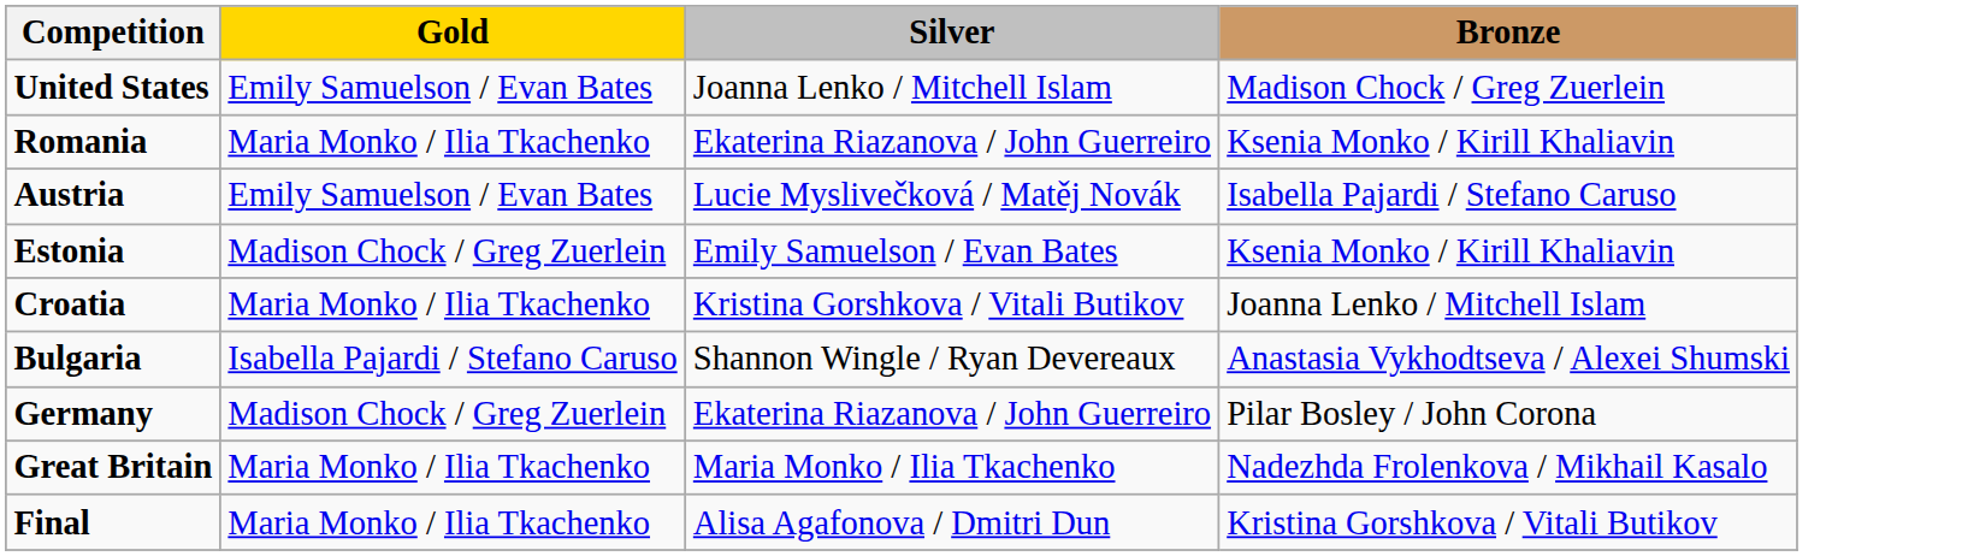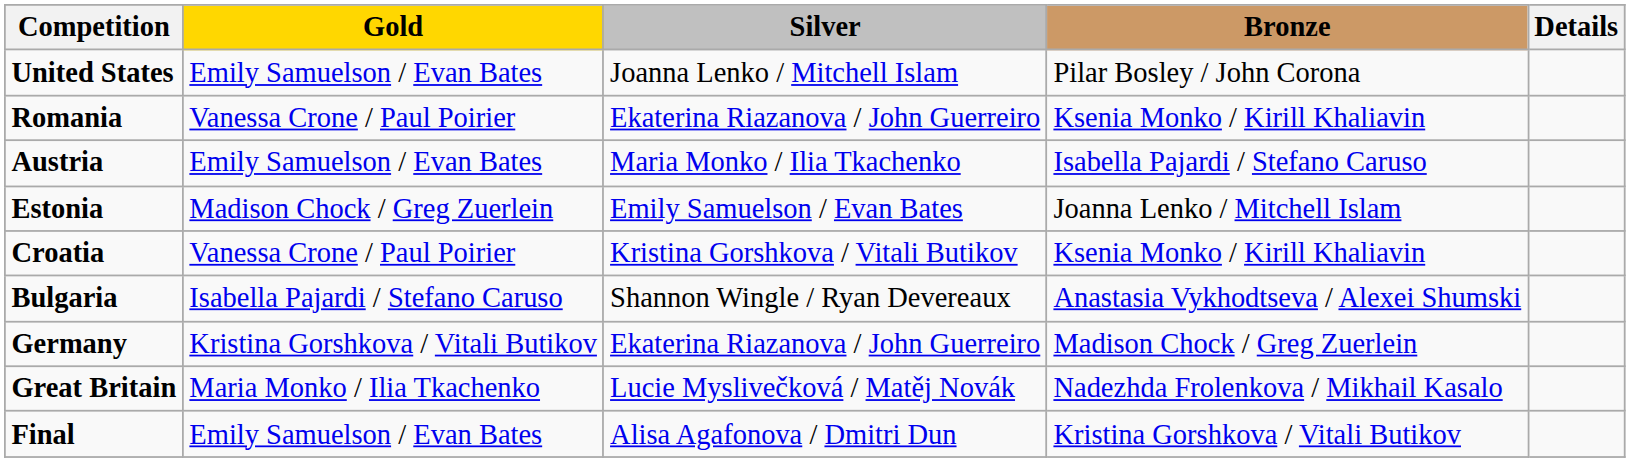 <table class="wikitable">
 <tr>
 <th>Competition</th>
 <td align=center bgcolor=gold><strong>Gold</strong></td>
 <td align=center bgcolor=silver><strong>Silver</strong></td>
 <td align=center bgcolor=cc9966><strong>Bronze</strong></td>
+<th>Details</th>
 </tr>
 <tr>
 <td><strong>United States</strong></td>
 <td> <a href='#'>Emily Samuelson</a> / <a href='#'>Evan Bates</a></td>
 <td> Joanna Lenko / <a href='#'>Mitchell Islam</a></td>
-<td> <a href='#'>Madison Chock</a> / <a href='#'>Greg Zuerlein</a></td>
+<td> Pilar Bosley / John Corona</td>
+<td></td>
 </tr>
 <tr>
 <td><strong>Romania</strong></td>
-<td> <a href='#'>Maria Monko</a> / <a href='#'>Ilia Tkachenko</a></td>
+<td> <a href='#'>Vanessa Crone</a> / <a href='#'>Paul Poirier</a></td>
 <td> <a href='#'>Ekaterina Riazanova</a> / <a href='#'>John Guerreiro</a></td>
 <td> <a href='#'>Ksenia Monko</a> / <a href='#'>Kirill Khaliavin</a></td>
+<td></td>
 </tr>
 <tr>
 <td><strong>Austria</strong></td>
 <td> <a href='#'>Emily Samuelson</a> / <a href='#'>Evan Bates</a></td>
-<td> <a href='#'>Lucie Myslivečková</a> / <a href='#'>Matěj Novák</a></td>
+<td> <a href='#'>Maria Monko</a> / <a href='#'>Ilia Tkachenko</a></td>
 <td> <a href='#'>Isabella Pajardi</a> / <a href='#'>Stefano Caruso</a></td>
+<td></td>
 </tr>
 <tr>
 <td><strong>Estonia</strong></td>
 <td> <a href='#'>Madison Chock</a> / <a href='#'>Greg Zuerlein</a></td>
 <td> <a href='#'>Emily Samuelson</a> / <a href='#'>Evan Bates</a></td>
-<td> <a href='#'>Ksenia Monko</a> / <a href='#'>Kirill Khaliavin</a></td>
+<td> Joanna Lenko / <a href='#'>Mitchell Islam</a></td>
+<td></td>
 </tr>
 <tr>
 <td><strong>Croatia</strong></td>
-<td> <a href='#'>Maria Monko</a> / <a href='#'>Ilia Tkachenko</a></td>
+<td> <a href='#'>Vanessa Crone</a> / <a href='#'>Paul Poirier</a></td>
 <td> <a href='#'>Kristina Gorshkova</a> / <a href='#'>Vitali Butikov</a></td>
-<td> Joanna Lenko / <a href='#'>Mitchell Islam</a></td>
+<td> <a href='#'>Ksenia Monko</a> / <a href='#'>Kirill Khaliavin</a></td>
+<td></td>
 </tr>
 <tr>
 <td><strong>Bulgaria</strong></td>
 <td> <a href='#'>Isabella Pajardi</a> / <a href='#'>Stefano Caruso</a></td>
 <td> Shannon Wingle / Ryan Devereaux</td>
 <td> <a href='#'>Anastasia Vykhodtseva</a> / <a href='#'>Alexei Shumski</a></td>
+<td></td>
 </tr>
 <tr>
 <td><strong>Germany</strong></td>
+<td> <a href='#'>Kristina Gorshkova</a> / <a href='#'>Vitali Butikov</a></td>
+<td> <a href='#'>Ekaterina Riazanova</a> / <a href='#'>John Guerreiro</a></td>
 <td> <a href='#'>Madison Chock</a> / <a href='#'>Greg Zuerlein</a></td>
-<td> <a href='#'>Ekaterina Riazanova</a> / <a href='#'>John Guerreiro</a></td>
-<td> Pilar Bosley / John Corona</td>
+<td></td>
 </tr>
 <tr>
 <td><strong>Great Britain</strong></td>
 <td> <a href='#'>Maria Monko</a> / <a href='#'>Ilia Tkachenko</a></td>
-<td> <a href='#'>Maria Monko</a> / <a href='#'>Ilia Tkachenko</a></td>
+<td> <a href='#'>Lucie Myslivečková</a> / <a href='#'>Matěj Novák</a></td>
 <td> <a href='#'>Nadezhda Frolenkova</a> / <a href='#'>Mikhail Kasalo</a></td>
+<td></td>
 </tr>
 <tr>
 <td><strong>Final</strong></td>
-<td> <a href='#'>Maria Monko</a> / <a href='#'>Ilia Tkachenko</a></td>
+<td> <a href='#'>Emily Samuelson</a> / <a href='#'>Evan Bates</a></td>
 <td> <a href='#'>Alisa Agafonova</a> / <a href='#'>Dmitri Dun</a></td>
 <td> <a href='#'>Kristina Gorshkova</a> / <a href='#'>Vitali Butikov</a></td>
+<td></td>
 </tr>
 </table>
